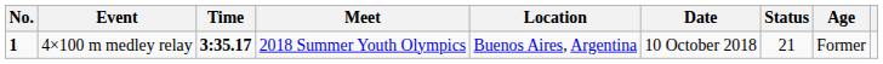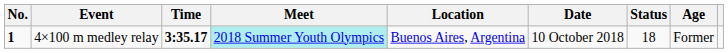 <table class="wikitable">
 <tr>
 <th>No.</th>
 <th>Event</th>
 <th>Time</th>
 <th>Meet</th>
 <th>Location</th>
 <th>Date</th>
 <th>Status</th>
 <th>Age</th>
 <th></th>
 </tr>
 <tr>
 <td><strong>1</strong></td>
 <td>4×100 m medley relay</td>
 <td style="text-align:center;"><strong>3:35.17</strong></td>
-<td><a href='#'>2018 Summer Youth Olympics</a></td>
+<td style="background: paleturquoise;"><a href='#'>2018 Summer Youth Olympics</a></td>
 <td><a href='#'>Buenos Aires</a>, <a href='#'>Argentina</a></td>
 <td>10 October 2018</td>
-<td style="text-align:center;">21</td>
+<td style="text-align:center;">18</td>
 <td style="text-align:center;">Former</td>
 <td style="text-align:center;"></td>
 </tr>
 </table>
